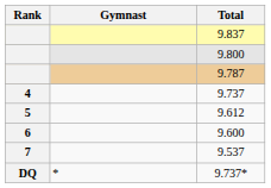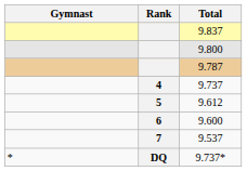 <table class="wikitable sortable" style="text-align:center; font-size:95%">
 <tr>
+<th scope="col" style="width:180px;">Gymnast</th>
 <th scope="col" style="width:50px;">Rank</th>
-<th scope="col" style="width:180px;">Gymnast</th>
 <th scope="col" style="width:80px;">Total</th>
 </tr>
 <tr style="background:#fffcaf;">
+<td style="text-align:left;"></td>
 <th scope=row style="text-align:center"></th>
-<td style="text-align:left;"></td>
 <td>9.837</td>
 </tr>
 <tr style="background:#e5e5e5;">
+<td style="text-align:left;"></td>
 <th scope=row style="text-align:center"></th>
-<td style="text-align:left;"></td>
 <td>9.800</td>
 </tr>
 <tr style="background:#ec9;">
+<td style="text-align:left;"></td>
 <th scope=row style="text-align:center"></th>
-<td style="text-align:left;"></td>
 <td>9.787</td>
 </tr>
 <tr>
+<td style="text-align:left;"></td>
 <th scope=row style="text-align:center">4</th>
-<td style="text-align:left;"></td>
 <td>9.737</td>
 </tr>
 <tr>
+<td style="text-align:left;"></td>
 <th scope=row style="text-align:center">5</th>
-<td style="text-align:left;"></td>
 <td>9.612</td>
 </tr>
 <tr>
+<td style="text-align:left;"></td>
 <th scope=row style="text-align:center">6</th>
-<td style="text-align:left;"></td>
 <td>9.600</td>
 </tr>
 <tr>
+<td style="text-align:left;"></td>
 <th scope=row style="text-align:center">7</th>
-<td style="text-align:left;"></td>
 <td>9.537</td>
 </tr>
 <tr>
+<td style="text-align:left;">*</td>
 <th scope=row style="text-align:center">DQ</th>
-<td style="text-align:left;">*</td>
 <td>9.737*</td>
 </tr>
 </table>
